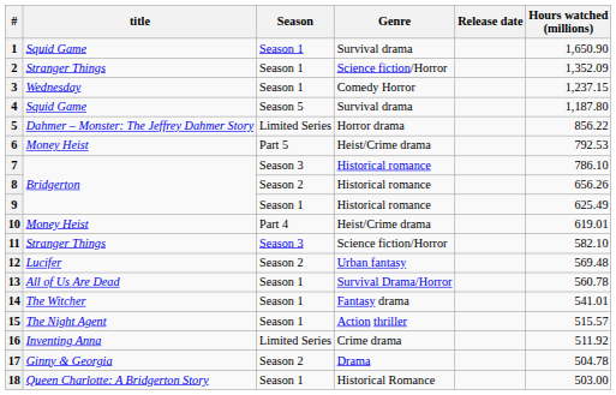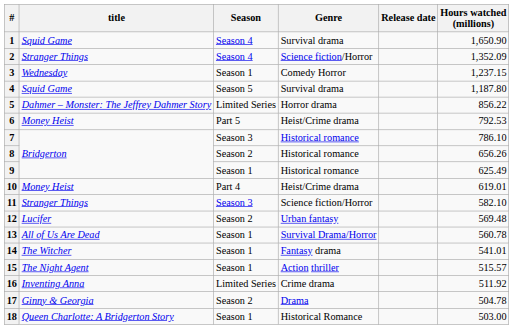 <table class="wikitable sortable plainrowheaders static-row-numbers">
 <tr>
 <th>#</th>
 <th scope="col">title</th>
 <th>Season</th>
 <th scope="col">Genre</th>
 <th scope="col">Release date</th>
 <th scope="col">Hours watched<br>(millions)</th>
 </tr>
 <tr>
 <th>1</th>
 <td scope="row"><em><a href='#'>Squid Game</a></em></td>
-<td><a href='#'>Season 1</a></td>
+<td><a href='#'>Season 4</a></td>
 <td>Survival drama</td>
 <td></td>
 <td style="text-align:right;">1,650.90</td>
 </tr>
 <tr>
 <th>2</th>
 <td scope="row"><em><a href='#'>Stranger Things</a></em></td>
-<td>Season 1</td>
+<td><a href='#'>Season 4</a></td>
 <td><a href='#'>Science fiction</a>/Horror</td>
 <td></td>
 <td style="text-align:right;">1,352.09</td>
 </tr>
 <tr>
 <th>3</th>
 <td scope="row"><em><a href='#'>Wednesday</a></em></td>
 <td>Season 1</td>
 <td>Comedy Horror</td>
 <td></td>
 <td style="text-align:right;">1,237.15</td>
 </tr>
 <tr>
 <th>4</th>
 <td scope="row"><em><a href='#'>Squid Game</a></em></td>
 <td>Season 5</td>
 <td>Survival drama</td>
 <td></td>
 <td style="text-align:right;">1,187.80</td>
 </tr>
 <tr>
 <th>5</th>
 <td scope="row"><em><a href='#'>Dahmer – Monster: The Jeffrey Dahmer Story</a></em></td>
 <td>Limited Series</td>
 <td>Horror drama</td>
 <td></td>
 <td style="text-align:right;">856.22</td>
 </tr>
 <tr>
 <th>6</th>
 <td scope="row"><em><a href='#'>Money Heist</a></em></td>
 <td>Part 5</td>
 <td>Heist/Crime drama</td>
 <td></td>
 <td style="text-align:right;">792.53</td>
 </tr>
 <tr>
 <th>7</th>
 <td rowspan="3" scope+"row"><em><a href='#'>Bridgerton</a></em></td>
 <td>Season 3</td>
 <td><a href='#'>Historical romance</a></td>
 <td></td>
 <td style="text-align:right;">786.10</td>
 </tr>
 <tr>
 <th>8</th>
 <td>Season 2</td>
 <td>Historical romance</td>
 <td></td>
 <td style="text-align:right;">656.26</td>
 </tr>
 <tr>
 <th>9</th>
 <td>Season 1</td>
 <td>Historical romance</td>
 <td></td>
 <td style="text-align:right;">625.49</td>
 </tr>
 <tr>
 <th>10</th>
 <td scope="row"><em><a href='#'>Money Heist</a></em></td>
 <td>Part 4</td>
 <td>Heist/Crime drama</td>
 <td></td>
 <td style="text-align:right;">619.01</td>
 </tr>
 <tr>
 <th>11</th>
 <td scope="row"><em><a href='#'>Stranger Things</a></em></td>
 <td><a href='#'>Season 3</a></td>
 <td>Science fiction/Horror</td>
 <td></td>
 <td style="text-align:right;">582.10</td>
 </tr>
 <tr>
 <th>12</th>
 <td scope="row"><em><a href='#'>Lucifer</a></em></td>
 <td>Season 2</td>
 <td><a href='#'>Urban fantasy</a></td>
 <td></td>
 <td style="text-align:right;">569.48</td>
 </tr>
 <tr>
 <th>13</th>
 <td scope="row"><em><a href='#'>All of Us Are Dead</a></em></td>
 <td>Season 1</td>
 <td><a href='#'>Survival Drama/Horror</a></td>
 <td></td>
 <td style="text-align:right;">560.78</td>
 </tr>
 <tr>
 <th>14</th>
 <td scope="row"><em><a href='#'>The Witcher</a></em></td>
 <td>Season 1</td>
 <td><a href='#'>Fantasy</a> drama</td>
 <td></td>
 <td style="text-align:right;">541.01</td>
 </tr>
 <tr>
 <th>15</th>
 <td scope="row"><em><a href='#'>The Night Agent</a></em></td>
 <td>Season 1</td>
 <td><a href='#'>Action</a> <a href='#'>thriller</a></td>
 <td></td>
 <td style="text-align:right;">515.57</td>
 </tr>
 <tr>
 <th>16</th>
 <td scope="row"><em><a href='#'>Inventing Anna</a></em></td>
 <td>Limited Series</td>
 <td>Crime drama</td>
 <td></td>
 <td style="text-align:right;">511.92</td>
 </tr>
 <tr>
 <th>17</th>
 <td scope="row"><em><a href='#'>Ginny & Georgia</a></em></td>
 <td>Season 2</td>
 <td><a href='#'>Drama</a></td>
 <td></td>
 <td style="text-align:right;">504.78</td>
 </tr>
 <tr>
 <th>18</th>
 <td scope="row"><em><a href='#'>Queen Charlotte: A Bridgerton Story</a></em></td>
 <td>Season 1</td>
 <td>Historical Romance</td>
 <td></td>
 <td style="text-align:right;">503.00</td>
 </tr>
 </table>
